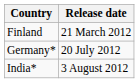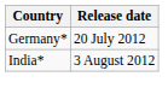 <table class="wikitable">
 <tr>
 <th>Country</th>
 <th>Release date</th>
-</tr>
-<tr>
-<td>Finland</td>
-<td>21 March 2012</td>
 </tr>
 <tr>
 <td>Germany*</td>
 <td>20 July 2012</td>
 </tr>
 <tr>
 <td>India*</td>
 <td>3 August 2012</td>
 </tr>
 </table>
